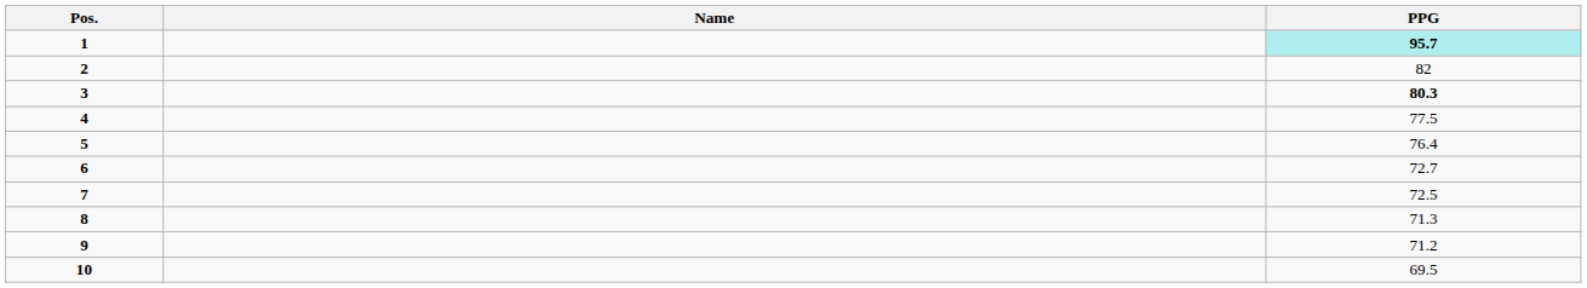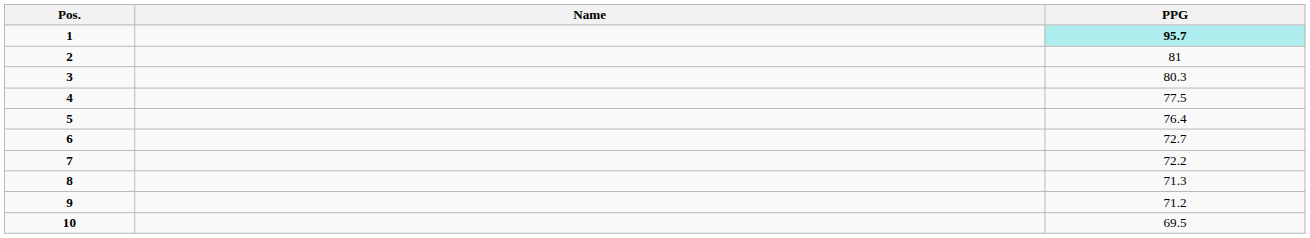 <table class="wikitable" style="width:80%;">
 <tr>
 <th style="width:10%;">Pos.</th>
 <th style="width:70%;">Name</th>
 <th style="width:20%;">PPG</th>
 </tr>
 <tr>
 <td align=center><strong>1</strong></td>
 <td><strong></strong></td>
 <td align=center style="background: paleturquoise;"><strong>95.7</strong></td>
 </tr>
 <tr>
 <td align=center><strong>2</strong></td>
 <td></td>
-<td align=center>82</td>
+<td align=center>81</td>
 </tr>
 <tr>
 <td align=center><strong>3</strong></td>
 <td></td>
-<td align=center><strong>80.3</strong></td>
+<td align=center>80.3</td>
 </tr>
 <tr>
 <td align=center><strong>4</strong></td>
 <td></td>
 <td align=center>77.5</td>
 </tr>
 <tr>
 <td align=center><strong>5</strong></td>
 <td></td>
 <td align=center>76.4</td>
 </tr>
 <tr>
 <td align=center><strong>6</strong></td>
 <td></td>
 <td align=center>72.7</td>
 </tr>
 <tr>
 <td align=center><strong>7</strong></td>
 <td></td>
-<td align=center>72.5</td>
+<td align=center>72.2</td>
 </tr>
 <tr>
 <td align=center><strong>8</strong></td>
 <td></td>
 <td align=center>71.3</td>
 </tr>
 <tr>
 <td align=center><strong>9</strong></td>
 <td></td>
 <td align=center>71.2</td>
 </tr>
 <tr>
 <td align=center><strong>10</strong></td>
 <td></td>
 <td align=center>69.5</td>
 </tr>
 </table>
